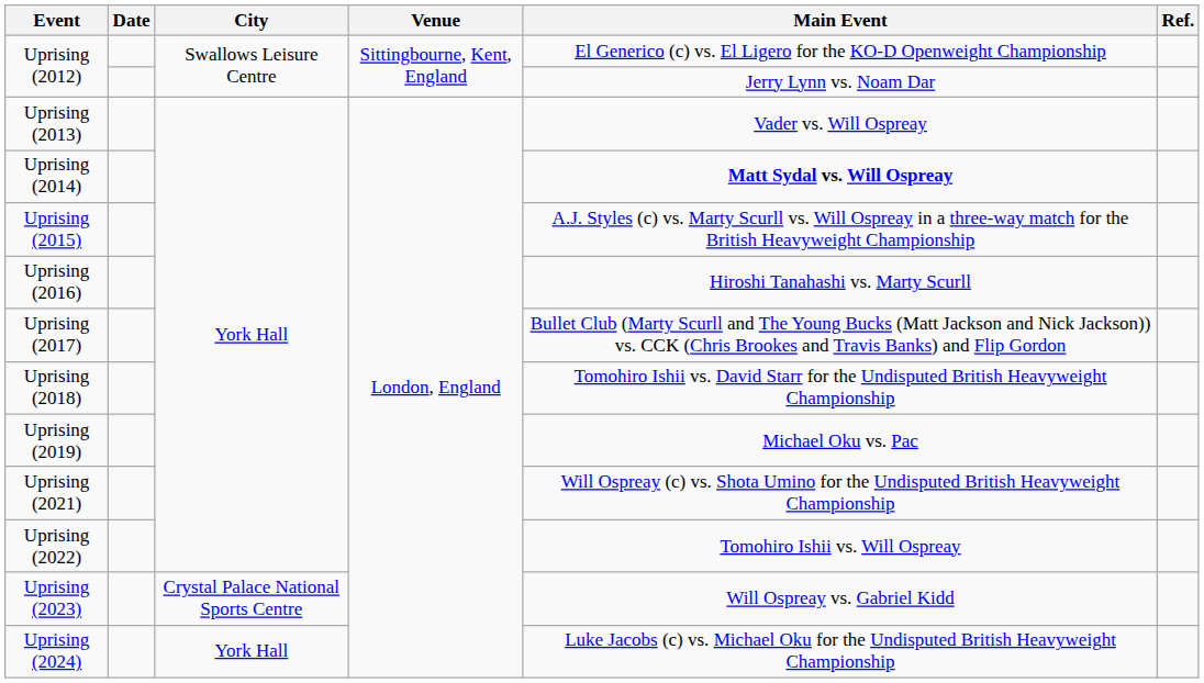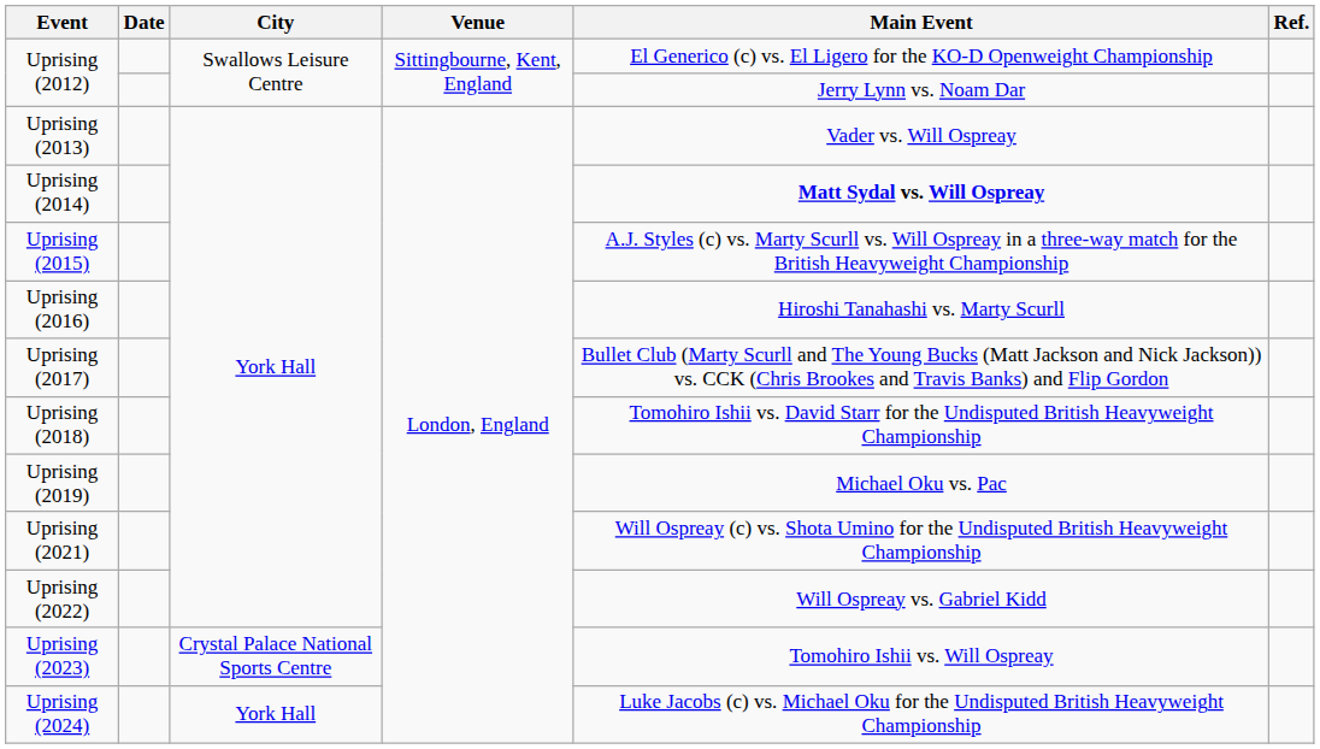 <table class="sortable wikitable succession-box" style="font-size:85%; text-align:center;">
 <tr>
 <th>Event</th>
 <th>Date</th>
 <th>City</th>
 <th>Venue</th>
 <th>Main Event</th>
 <th>Ref.</th>
 </tr>
 <tr>
 <td rowspan="2">Uprising (2012)</td>
 <td></td>
 <td rowspan="2">Swallows Leisure Centre</td>
 <td rowspan="2"><a href='#'>Sittingbourne</a>, <a href='#'>Kent</a>, <a href='#'>England</a></td>
 <td><a href='#'>El Generico</a> (c) vs. <a href='#'>El Ligero</a> for the <a href='#'>KO-D Openweight Championship</a></td>
 <td></td>
 </tr>
 <tr>
 <td></td>
 <td><a href='#'>Jerry Lynn</a> vs. <a href='#'>Noam Dar</a></td>
 <td></td>
 </tr>
 <tr>
 <td>Uprising (2013)</td>
 <td></td>
 <td rowspan="9"><a href='#'>York Hall</a></td>
 <td rowspan="11"><a href='#'>London</a>, <a href='#'>England</a></td>
 <td><a href='#'>Vader</a> vs. <a href='#'>Will Ospreay</a></td>
 <td></td>
 </tr>
 <tr>
 <td>Uprising (2014)</td>
 <td></td>
 <td><strong><a href='#'>Matt Sydal</a> vs. <a href='#'>Will Ospreay</a></strong></td>
 <td></td>
 </tr>
 <tr>
 <td><a href='#'>Uprising (2015)</a></td>
 <td></td>
 <td><a href='#'>A.J. Styles</a> (c) vs. <a href='#'>Marty Scurll</a> vs. <a href='#'>Will Ospreay</a> in a <a href='#'>three-way match</a> for the <a href='#'>British Heavyweight Championship</a></td>
 <td></td>
 </tr>
 <tr>
 <td>Uprising (2016)</td>
 <td></td>
 <td><a href='#'>Hiroshi Tanahashi</a> vs. <a href='#'>Marty Scurll</a></td>
 <td></td>
 </tr>
 <tr>
 <td>Uprising (2017)</td>
 <td></td>
 <td><a href='#'>Bullet Club</a> (<a href='#'>Marty Scurll</a> and <a href='#'>The Young Bucks</a> (Matt Jackson and Nick Jackson)) vs. CCK (<a href='#'>Chris Brookes</a> and <a href='#'>Travis Banks</a>) and <a href='#'>Flip Gordon</a></td>
 <td></td>
 </tr>
 <tr>
 <td>Uprising (2018)</td>
 <td></td>
 <td><a href='#'>Tomohiro Ishii</a> vs. <a href='#'>David Starr</a> for the <a href='#'>Undisputed British Heavyweight Championship</a></td>
 <td></td>
 </tr>
 <tr>
 <td>Uprising (2019)</td>
 <td></td>
 <td><a href='#'>Michael Oku</a> vs. <a href='#'>Pac</a></td>
 <td></td>
 </tr>
 <tr>
 <td>Uprising (2021)</td>
 <td></td>
 <td><a href='#'>Will Ospreay</a> (c) vs. <a href='#'>Shota Umino</a> for the <a href='#'>Undisputed British Heavyweight Championship</a></td>
 <td></td>
 </tr>
 <tr>
 <td>Uprising (2022)</td>
 <td></td>
-<td><a href='#'>Tomohiro Ishii</a> vs. <a href='#'>Will Ospreay</a></td>
+<td><a href='#'>Will Ospreay</a> vs. <a href='#'>Gabriel Kidd</a></td>
 <td></td>
 </tr>
 <tr>
 <td><a href='#'> Uprising (2023)</a></td>
 <td></td>
 <td><a href='#'>Crystal Palace National Sports Centre</a></td>
-<td><a href='#'>Will Ospreay</a> vs. <a href='#'>Gabriel Kidd</a></td>
+<td><a href='#'>Tomohiro Ishii</a> vs. <a href='#'>Will Ospreay</a></td>
 <td></td>
 </tr>
 <tr>
 <td><a href='#'>Uprising (2024)</a></td>
 <td></td>
 <td><a href='#'>York Hall</a></td>
 <td><a href='#'>Luke Jacobs</a> (c) vs. <a href='#'>Michael Oku</a> for the <a href='#'>Undisputed British Heavyweight Championship</a></td>
 <td></td>
 </tr>
 </table>
